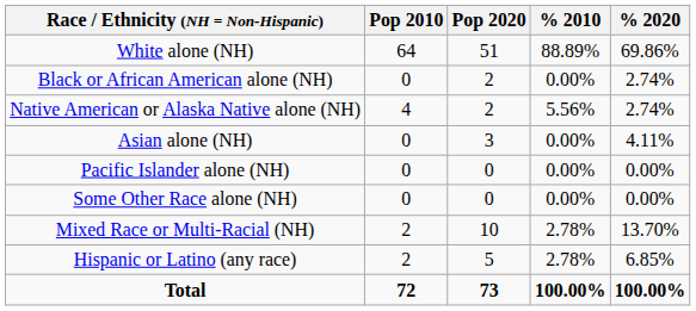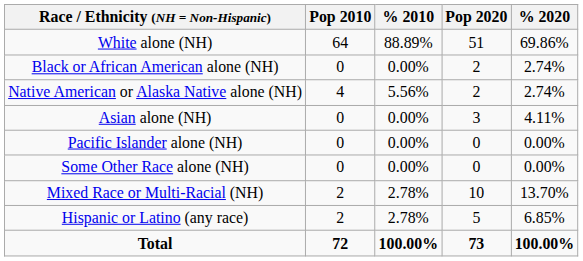 <table class="wikitable" style="text-align:center;">
 <tr>
 <th>Race / Ethnicity <small>(<em>NH = Non-Hispanic</em>)</small></th>
 <th>Pop 2010</th>
+<th>% 2010</th>
 <th>Pop 2020</th>
-<th>% 2010</th>
 <th>% 2020</th>
 </tr>
 <tr>
 <td><a href='#'>White</a> alone (NH)</td>
 <td>64</td>
+<td>88.89%</td>
 <td>51</td>
-<td>88.89%</td>
 <td>69.86%</td>
 </tr>
 <tr>
 <td><a href='#'>Black or African American</a> alone (NH)</td>
 <td>0</td>
+<td>0.00%</td>
 <td>2</td>
-<td>0.00%</td>
 <td>2.74%</td>
 </tr>
 <tr>
 <td><a href='#'>Native American</a> or <a href='#'>Alaska Native</a> alone (NH)</td>
 <td>4</td>
+<td>5.56%</td>
 <td>2</td>
-<td>5.56%</td>
 <td>2.74%</td>
 </tr>
 <tr>
 <td><a href='#'>Asian</a> alone (NH)</td>
 <td>0</td>
+<td>0.00%</td>
 <td>3</td>
-<td>0.00%</td>
 <td>4.11%</td>
 </tr>
 <tr>
 <td><a href='#'>Pacific Islander</a> alone (NH)</td>
 <td>0</td>
+<td>0.00%</td>
 <td>0</td>
-<td>0.00%</td>
 <td>0.00%</td>
 </tr>
 <tr>
 <td><a href='#'>Some Other Race</a> alone (NH)</td>
 <td>0</td>
+<td>0.00%</td>
 <td>0</td>
-<td>0.00%</td>
 <td>0.00%</td>
 </tr>
 <tr>
 <td><a href='#'>Mixed Race or Multi-Racial</a> (NH)</td>
 <td>2</td>
+<td>2.78%</td>
 <td>10</td>
-<td>2.78%</td>
 <td>13.70%</td>
 </tr>
 <tr>
 <td><a href='#'>Hispanic or Latino</a> (any race)</td>
 <td>2</td>
+<td>2.78%</td>
 <td>5</td>
-<td>2.78%</td>
 <td>6.85%</td>
 </tr>
 <tr>
 <td><strong>Total</strong></td>
 <td><strong>72</strong></td>
+<td><strong>100.00%</strong></td>
 <td><strong>73</strong></td>
-<td><strong>100.00%</strong></td>
 <td><strong>100.00%</strong></td>
 </tr>
 </table>
